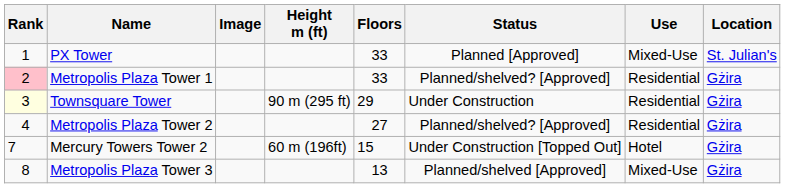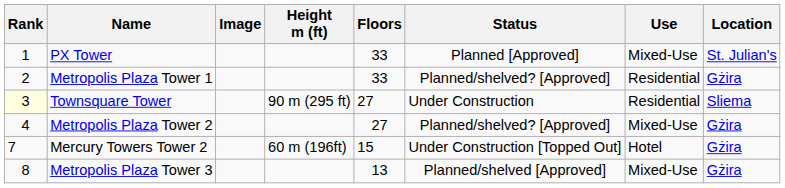 <table class="wikitable sortable">
 <tr>
 <th>Rank</th>
 <th>Name</th>
 <th>Image</th>
 <th>Height<br>m (ft)</th>
 <th>Floors</th>
 <th>Status</th>
 <th>Use</th>
 <th>Location</th>
 </tr>
 <tr>
 <td align="center">1</td>
 <td><a href='#'>PX Tower</a></td>
 <td></td>
 <td align="center"></td>
 <td align="center">33</td>
 <td align="center">Planned [Approved]</td>
 <td>Mixed-Use</td>
 <td><a href='#'>St. Julian's</a></td>
 </tr>
 <tr>
-<td align="center" style="background: pink;">2</td>
+<td align="center">2</td>
 <td><a href='#'>Metropolis Plaza</a> Tower 1<br></td>
 <td></td>
 <td align="center"></td>
 <td align="center">33</td>
 <td align="center">Planned/shelved? [Approved]</td>
 <td>Residential</td>
 <td><a href='#'>Gżira</a></td>
 </tr>
 <tr>
 <td align="center" style="background: lightyellow;">3</td>
 <td><a href='#'>Townsquare Tower</a></td>
 <td></td>
 <td>90 m (295 ft)</td>
-<td>29</td>
+<td>27</td>
 <td>Under Construction</td>
 <td>Residential</td>
-<td><a href='#'>Gżira</a></td>
+<td><a href='#'>Sliema</a></td>
 </tr>
 <tr>
 <td align="center">4</td>
 <td><a href='#'>Metropolis Plaza</a> Tower 2<br></td>
 <td></td>
 <td align="center"></td>
 <td align="center">27</td>
 <td align="center">Planned/shelved? [Approved]</td>
-<td>Residential</td>
+<td>Mixed-Use</td>
 <td><a href='#'>Gżira</a></td>
 </tr>
 <tr>
 <td>7</td>
 <td>Mercury Towers Tower 2</td>
 <td></td>
 <td>60 m (196ft)</td>
 <td>15</td>
 <td>Under Construction [Topped Out]</td>
 <td>Hotel</td>
 <td><a href='#'>Gżira</a></td>
 </tr>
 <tr>
 <td align="center">8</td>
 <td><a href='#'>Metropolis Plaza</a> Tower 3<br></td>
 <td></td>
 <td align="center"></td>
 <td align="center">13</td>
 <td align="center">Planned/shelved [Approved]</td>
 <td>Mixed-Use</td>
 <td><a href='#'>Gżira</a></td>
 </tr>
 </table>
